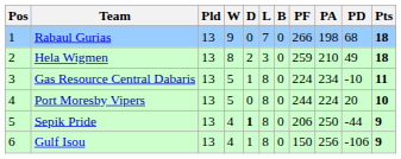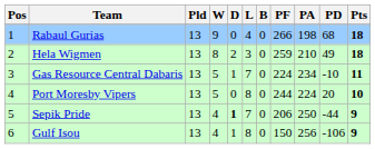 <table class="wikitable">
 <tr>
 <th>Pos</th>
 <th>Team</th>
 <th>Pld</th>
 <th>W</th>
 <th>D</th>
 <th>L</th>
 <th>B</th>
 <th>PF</th>
 <th>PA</th>
 <th>PD</th>
 <th>Pts</th>
 </tr>
 <tr>
 </tr>
 <tr>
 <td style="background: #99ccff;">1</td>
 <td style="background: #99ccff;"><a href='#'>Rabaul Gurias</a></td>
 <td style="background: #99ccff;">13</td>
 <td style="background: #99ccff;">9</td>
 <td style="background: #99ccff;">0</td>
-<td style="background: #99ccff;">7</td>
+<td style="background: #99ccff;">4</td>
 <td style="background: #99ccff;">0</td>
 <td style="background: #99ccff;">266</td>
 <td style="background: #99ccff;">198</td>
 <td style="background: #99ccff;">68</td>
 <td style="background: #99ccff;"><strong>18</strong></td>
 </tr>
 <tr>
 <td style="background: #ccffcc;">2</td>
 <td style="background: #ccffcc;"><a href='#'>Hela Wigmen</a></td>
 <td style="background: #ccffcc;">13</td>
 <td style="background: #ccffcc;">8</td>
 <td style="background: #ccffcc;">2</td>
 <td style="background: #ccffcc;">3</td>
 <td style="background: #ccffcc;">0</td>
 <td style="background: #ccffcc;">259</td>
 <td style="background: #ccffcc;">210</td>
 <td style="background: #ccffcc;">49</td>
 <td style="background: #ccffcc;"><strong>18</strong></td>
 </tr>
 <tr>
 <td style="background: #ccffcc;">3</td>
 <td style="background: #ccffcc;"><a href='#'>Gas Resource Central Dabaris</a></td>
 <td style="background: #ccffcc;">13</td>
 <td style="background: #ccffcc;">5</td>
 <td style="background: #ccffcc;">1</td>
-<td style="background: #ccffcc;">8</td>
+<td style="background: #ccffcc;">7</td>
 <td style="background: #ccffcc;">0</td>
 <td style="background: #ccffcc;">224</td>
 <td style="background: #ccffcc;">234</td>
 <td style="background: #ccffcc;">-10</td>
 <td style="background: #ccffcc;"><strong>11</strong></td>
 </tr>
 <tr>
 <td style="background: #ccffcc;">4</td>
 <td style="background: #ccffcc;"> <a href='#'>Port Moresby Vipers</a></td>
 <td style="background: #ccffcc;">13</td>
 <td style="background: #ccffcc;">5</td>
 <td style="background: #ccffcc;">0</td>
 <td style="background: #ccffcc;">8</td>
 <td style="background: #ccffcc;">0</td>
 <td style="background: #ccffcc;">244</td>
 <td style="background: #ccffcc;">224</td>
 <td style="background: #ccffcc;">20</td>
 <td style="background: #ccffcc;"><strong>10</strong></td>
 </tr>
 <tr>
 <td style="background: #ccffcc;">5</td>
 <td style="background: #ccffcc;"><a href='#'>Sepik Pride</a></td>
 <td style="background: #ccffcc;">13</td>
 <td style="background: #ccffcc;">4</td>
 <td style="background: #ccffcc;"><strong>1</strong></td>
-<td style="background: #ccffcc;">8</td>
+<td style="background: #ccffcc;">7</td>
 <td style="background: #ccffcc;">0</td>
 <td style="background: #ccffcc;">206</td>
 <td style="background: #ccffcc;">250</td>
 <td style="background: #ccffcc;">-44</td>
 <td style="background: #ccffcc;"><strong>9</strong></td>
 </tr>
 <tr>
 <td style="background: #ccffcc;">6</td>
 <td style="background: #ccffcc;"><a href='#'>Gulf Isou</a></td>
 <td style="background: #ccffcc;">13</td>
 <td style="background: #ccffcc;">4</td>
 <td style="background: #ccffcc;">1</td>
 <td style="background: #ccffcc;">8</td>
 <td style="background: #ccffcc;">0</td>
 <td style="background: #ccffcc;">150</td>
 <td style="background: #ccffcc;">256</td>
 <td style="background: #ccffcc;">-106</td>
 <td style="background: #ccffcc;"><strong>9</strong></td>
 </tr>
 </table>
